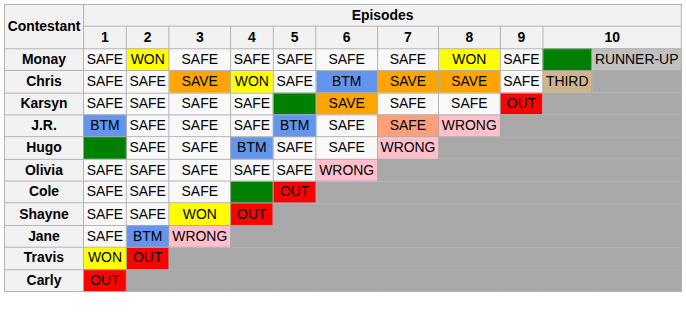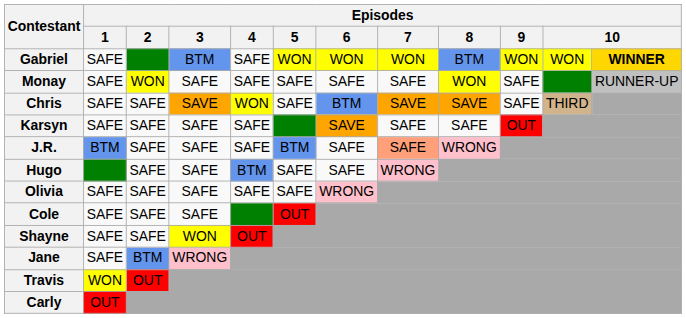 <table class="wikitable" style="text-align: center;">
 <tr>
 <th rowspan="2" scope="col">Contestant</th>
 <th colspan="11" scope="col">Episodes</th>
 </tr>
 <tr>
 <th>1</th>
 <th>2</th>
 <th>3</th>
 <th>4</th>
 <th>5</th>
 <th>6</th>
 <th>7</th>
 <th>8</th>
 <th>9</th>
 <th colspan="2" scope="col">10</th>
+</tr>
+<tr>
+<th>Gabriel</th>
+<td>SAFE</td>
+<td bgcolor="green"></td>
+<td bgcolor="#6495ed">BTM</td>
+<td>SAFE</td>
+<td bgcolor=#FFFF00>WON</td>
+<td bgcolor=#FFFF00>WON</td>
+<td bgcolor=#FFFF00>WON</td>
+<td bgcolor="#6495ed">BTM</td>
+<td bgcolor=#FFFF00>WON</td>
+<td bgcolor=#FFFF00>WON</td>
+<td bgcolor="gold"><strong>WINNER</strong></td>
 </tr>
 <tr>
 <th>Monay</th>
 <td>SAFE</td>
 <td bgcolor="#FFFF00">WON</td>
 <td>SAFE</td>
 <td>SAFE</td>
 <td>SAFE</td>
 <td>SAFE</td>
 <td>SAFE</td>
 <td bgcolor="#FFFF00">WON</td>
 <td>SAFE</td>
 <td bgcolor="green"></td>
 <td bgcolor="silver">RUNNER-UP</td>
 </tr>
 <tr>
 <th>Chris</th>
 <td>SAFE</td>
 <td>SAFE</td>
 <td bgcolor="orange">SAVE</td>
 <td bgcolor=#FFFF00>WON</td>
 <td>SAFE</td>
 <td bgcolor="#6495ed">BTM</td>
 <td bgcolor="orange">SAVE</td>
 <td bgcolor="orange">SAVE</td>
 <td>SAFE</td>
 <td bgcolor="tan">THIRD</td>
 <td colspan="1" style="background:darkgray"></td>
 </tr>
 <tr>
 <th>Karsyn</th>
 <td>SAFE</td>
 <td>SAFE</td>
 <td>SAFE</td>
 <td>SAFE</td>
 <td bgcolor="green"></td>
 <td bgcolor="orange">SAVE</td>
 <td>SAFE</td>
 <td>SAFE</td>
 <td bgcolor="red">OUT</td>
 <td colspan="2" style="background:darkgray"></td>
 </tr>
 <tr>
 <th>J.R.</th>
 <td bgcolor="#6495ed">BTM</td>
 <td>SAFE</td>
 <td>SAFE</td>
 <td>SAFE</td>
 <td bgcolor="#6495ed">BTM</td>
 <td>SAFE</td>
 <td style="background: lightsalmon;">SAFE</td>
 <td bgcolor="pink">WRONG</td>
 <td colspan="3" style="background:darkgray"></td>
 </tr>
 <tr>
 <th>Hugo</th>
 <td bgcolor="green"></td>
 <td>SAFE</td>
 <td>SAFE</td>
 <td bgcolor="#6495ed">BTM</td>
 <td>SAFE</td>
 <td>SAFE</td>
 <td bgcolor="pink">WRONG</td>
 <td colspan="4" style="background:darkgray"></td>
 </tr>
 <tr>
 <th>Olivia</th>
 <td>SAFE</td>
 <td>SAFE</td>
 <td>SAFE</td>
 <td>SAFE</td>
 <td>SAFE</td>
 <td bgcolor="pink">WRONG</td>
 <td colspan="5" style="background:darkgray"></td>
 </tr>
 <tr>
 <th>Cole</th>
 <td>SAFE</td>
 <td>SAFE</td>
 <td>SAFE</td>
 <td bgcolor="green"></td>
 <td bgcolor="red">OUT</td>
 <td colspan="6" style="background:darkgray"></td>
 </tr>
 <tr>
 <th>Shayne</th>
 <td>SAFE</td>
 <td>SAFE</td>
 <td bgcolor=#FFFF00>WON</td>
 <td bgcolor="red">OUT</td>
 <td colspan="7" style="background:darkgray"></td>
 </tr>
 <tr>
 <th>Jane</th>
 <td>SAFE</td>
 <td bgcolor="#6495ed">BTM</td>
 <td bgcolor="pink">WRONG</td>
 <td colspan="8" style="background:darkgray"></td>
 </tr>
 <tr>
 <th>Travis</th>
 <td bgcolor=#FFFF00>WON</td>
 <td bgcolor="red">OUT</td>
 <td colspan="9" style="background:darkgray"></td>
 </tr>
 <tr>
 <th>Carly</th>
 <td bgcolor="red">OUT</td>
 <td colspan="10" style="background:darkgray"></td>
 </tr>
 </table>
